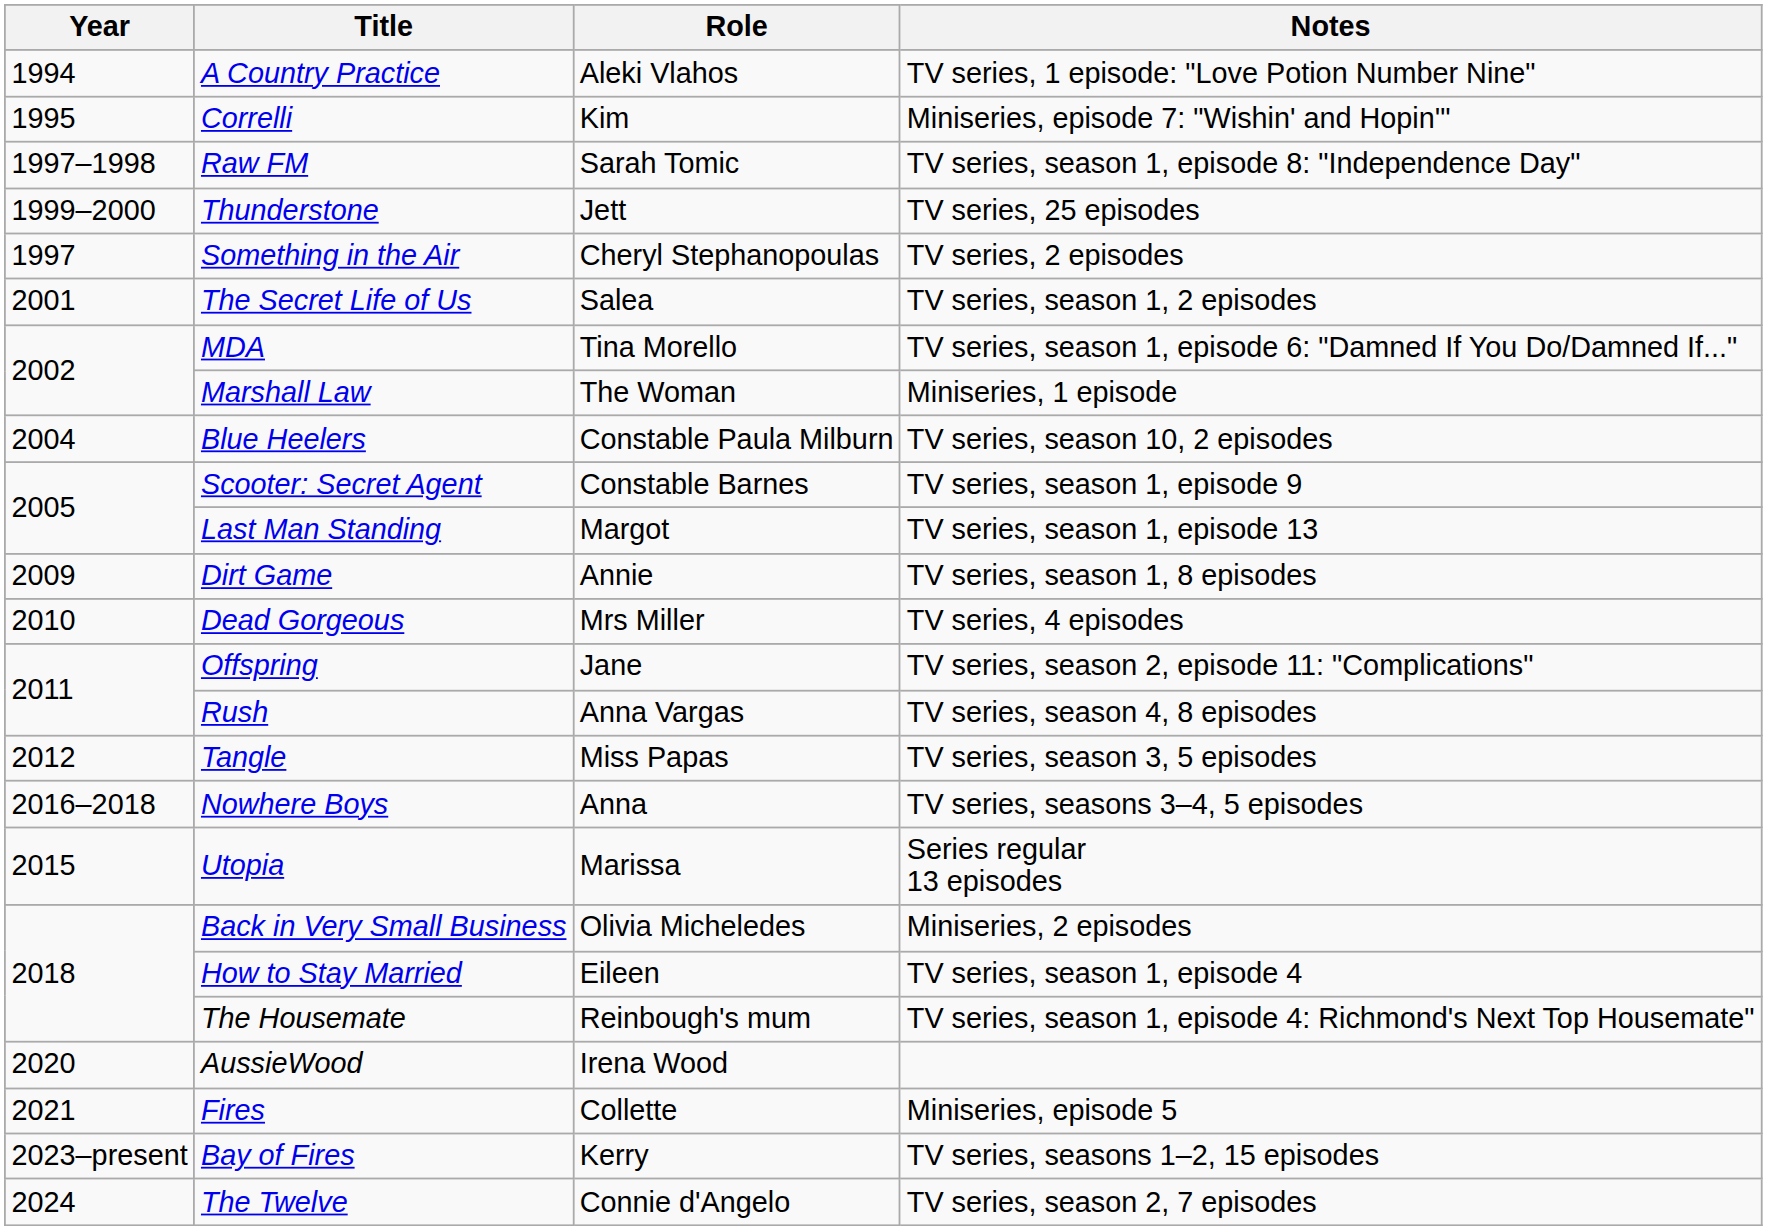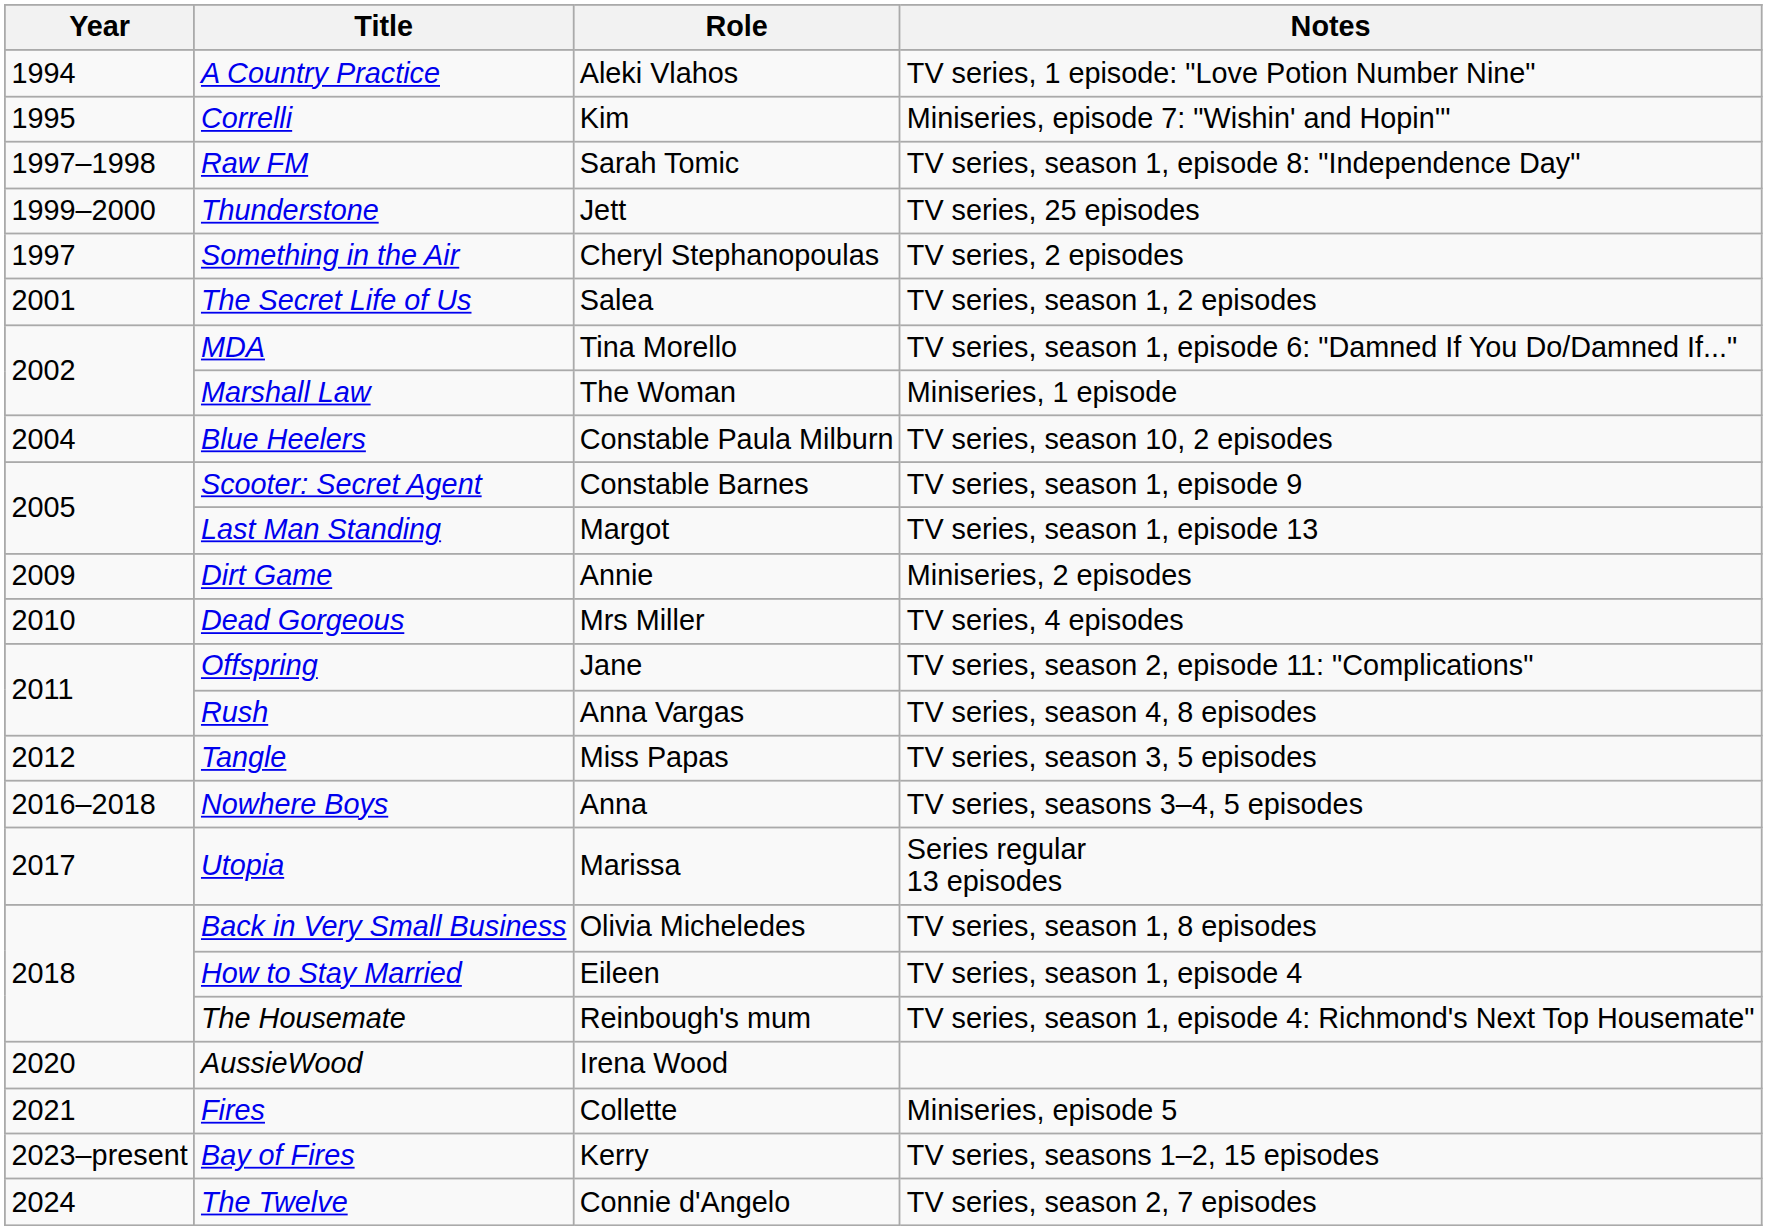 <table class="wikitable sortable">
 <tr>
 <th>Year</th>
 <th>Title</th>
 <th>Role</th>
 <th>Notes</th>
 </tr>
 <tr>
 <td>1994</td>
 <td><em><a href='#'>A Country Practice</a></em></td>
 <td>Aleki Vlahos</td>
 <td>TV series, 1 episode: "Love Potion Number Nine"</td>
 </tr>
 <tr>
 <td>1995</td>
 <td><em><a href='#'>Correlli</a></em></td>
 <td>Kim</td>
 <td>Miniseries, episode 7: "Wishin' and Hopin'"</td>
 </tr>
 <tr>
 <td>1997–1998</td>
 <td><em><a href='#'>Raw FM</a></em></td>
 <td>Sarah Tomic</td>
 <td>TV series, season 1, episode 8: "Independence Day"</td>
 </tr>
 <tr>
 <td>1999–2000</td>
 <td><em><a href='#'>Thunderstone</a></em></td>
 <td>Jett</td>
 <td>TV series, 25 episodes</td>
 </tr>
 <tr>
 <td>1997</td>
 <td><em><a href='#'>Something in the Air</a></em></td>
 <td>Cheryl Stephanopoulas</td>
 <td>TV series, 2 episodes</td>
 </tr>
 <tr>
 <td>2001</td>
 <td><em><a href='#'>The Secret Life of Us</a></em></td>
 <td>Salea</td>
 <td>TV series, season 1, 2 episodes</td>
 </tr>
 <tr>
 <td rowspan=2>2002</td>
 <td><em><a href='#'>MDA</a></em></td>
 <td>Tina Morello</td>
 <td>TV series, season 1, episode 6: "Damned If You Do/Damned If..."</td>
 </tr>
 <tr>
 <td><em><a href='#'>Marshall Law</a></em></td>
 <td>The Woman</td>
 <td>Miniseries, 1 episode</td>
 </tr>
 <tr>
 <td>2004</td>
 <td><em><a href='#'>Blue Heelers</a></em></td>
 <td>Constable Paula Milburn</td>
 <td>TV series, season 10, 2 episodes</td>
 </tr>
 <tr>
 <td rowspan=2>2005</td>
 <td><em><a href='#'>Scooter: Secret Agent</a></em></td>
 <td>Constable Barnes</td>
 <td>TV series, season 1, episode 9</td>
 </tr>
 <tr>
 <td><em><a href='#'>Last Man Standing</a></em></td>
 <td>Margot</td>
 <td>TV series, season 1, episode 13</td>
 </tr>
 <tr>
 <td>2009</td>
 <td><em><a href='#'>Dirt Game</a></em></td>
 <td>Annie</td>
-<td>TV series, season 1, 8 episodes</td>
+<td>Miniseries, 2 episodes</td>
 </tr>
 <tr>
 <td>2010</td>
 <td><em><a href='#'>Dead Gorgeous</a></em></td>
 <td>Mrs Miller</td>
 <td>TV series, 4 episodes</td>
 </tr>
 <tr>
 <td rowspan=2>2011</td>
 <td><em><a href='#'>Offspring</a></em></td>
 <td>Jane</td>
 <td>TV series, season 2, episode 11: "Complications"</td>
 </tr>
 <tr>
 <td><em><a href='#'>Rush</a></em></td>
 <td>Anna Vargas</td>
 <td>TV series, season 4, 8 episodes</td>
 </tr>
 <tr>
 <td>2012</td>
 <td><em><a href='#'>Tangle</a></em></td>
 <td>Miss Papas</td>
 <td>TV series, season 3, 5 episodes</td>
 </tr>
 <tr>
 <td>2016–2018</td>
 <td><em><a href='#'>Nowhere Boys</a></em></td>
 <td>Anna</td>
 <td>TV series, seasons 3–4, 5 episodes</td>
 </tr>
 <tr>
-<td>2015</td>
+<td>2017</td>
 <td><em><a href='#'>Utopia</a></em></td>
 <td>Marissa</td>
 <td>Series regular<br>13 episodes</td>
 </tr>
 <tr>
 <td rowspan=3>2018</td>
 <td><em><a href='#'>Back in Very Small Business</a></em></td>
 <td>Olivia Micheledes</td>
-<td>Miniseries, 2 episodes</td>
+<td>TV series, season 1, 8 episodes</td>
 </tr>
 <tr>
 <td><em><a href='#'>How to Stay Married</a></em></td>
 <td>Eileen</td>
 <td>TV series, season 1, episode 4</td>
 </tr>
 <tr>
 <td><em>The Housemate</em></td>
 <td>Reinbough's mum</td>
 <td>TV series, season 1, episode 4: Richmond's Next Top Housemate"</td>
 </tr>
 <tr>
 <td>2020</td>
 <td><em>AussieWood</em></td>
 <td>Irena Wood</td>
 <td></td>
 </tr>
 <tr>
 <td>2021</td>
 <td><em><a href='#'>Fires</a></em></td>
 <td>Collette</td>
 <td>Miniseries, episode 5</td>
 </tr>
 <tr>
 <td>2023–present</td>
 <td><em><a href='#'>Bay of Fires</a></em></td>
 <td>Kerry</td>
 <td>TV series, seasons 1–2, 15 episodes</td>
 </tr>
 <tr>
 <td>2024</td>
 <td><em><a href='#'>The Twelve</a></em></td>
 <td>Connie d'Angelo</td>
 <td>TV series, season 2, 7 episodes</td>
 </tr>
 </table>
